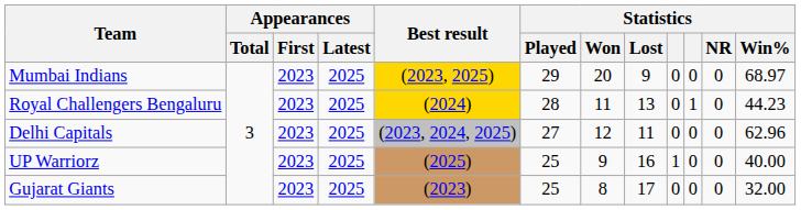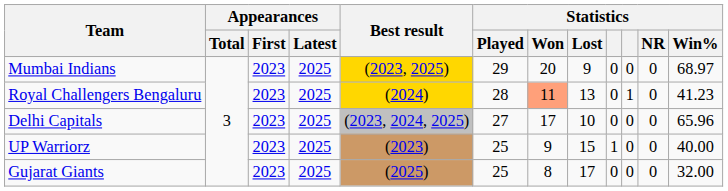 <table class="wikitable" style="text-align:center">
 <tr>
 <th rowspan="2">Team</th>
 <th colspan=3>Appearances</th>
 <th rowspan="2">Best result</th>
 <th colspan="7">Statistics</th>
 </tr>
 <tr>
 <th>Total</th>
 <th>First</th>
 <th>Latest</th>
 <th>Played</th>
 <th>Won</th>
 <th>Lost</th>
 <th></th>
 <th></th>
 <th>NR</th>
 <th>Win%</th>
 </tr>
 <tr>
 <td style="text-align:left"><a href='#'>Mumbai Indians</a></td>
 <td rowspan="5">3</td>
 <td><a href='#'>2023</a></td>
 <td><a href='#'>2025</a></td>
 <td bgcolor="gold"> (<a href='#'>2023</a>, <a href='#'>2025</a>)</td>
 <td>29</td>
 <td>20</td>
 <td>9</td>
 <td>0</td>
 <td>0</td>
 <td>0</td>
 <td>68.97</td>
 </tr>
 <tr>
 <td style="text-align:left"><a href='#'>Royal Challengers Bengaluru</a></td>
 <td><a href='#'>2023</a></td>
 <td><a href='#'>2025</a></td>
 <td bgcolor="gold"> (<a href='#'>2024</a>)</td>
 <td>28</td>
-<td>11</td>
+<td style="background: lightsalmon;">11</td>
 <td>13</td>
 <td>0</td>
 <td>1</td>
 <td>0</td>
-<td>44.23</td>
+<td>41.23</td>
 </tr>
 <tr>
 <td style="text-align:left"><a href='#'>Delhi Capitals</a></td>
 <td><a href='#'>2023</a></td>
 <td><a href='#'>2025</a></td>
 <td bgcolor="silver"> (<a href='#'>2023</a>, <a href='#'>2024</a>, <a href='#'>2025</a>)</td>
 <td>27</td>
-<td>12</td>
-<td>11</td>
+<td>17</td>
+<td>10</td>
 <td>0</td>
 <td>0</td>
 <td>0</td>
-<td>62.96</td>
+<td>65.96</td>
 </tr>
 <tr>
 <td style="text-align:left"><a href='#'>UP Warriorz</a></td>
 <td><a href='#'>2023</a></td>
 <td><a href='#'>2025</a></td>
-<td bgcolor="#c96"> (<a href='#'>2025</a>)</td>
+<td bgcolor="#c96"> (<a href='#'>2023</a>)</td>
 <td>25</td>
 <td>9</td>
-<td>16</td>
+<td>15</td>
 <td>1</td>
 <td>0</td>
 <td>0</td>
 <td>40.00</td>
 </tr>
 <tr>
 <td style="text-align:left"><a href='#'>Gujarat Giants</a></td>
 <td><a href='#'>2023</a></td>
 <td><a href='#'>2025</a></td>
-<td bgcolor="#c96"> (<a href='#'>2023</a>)</td>
+<td bgcolor="#c96"> (<a href='#'>2025</a>)</td>
 <td>25</td>
 <td>8</td>
 <td>17</td>
 <td>0</td>
 <td>0</td>
 <td>0</td>
 <td>32.00</td>
 </tr>
 </table>
